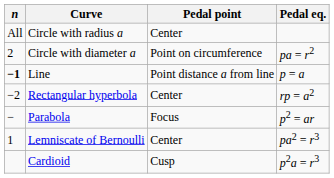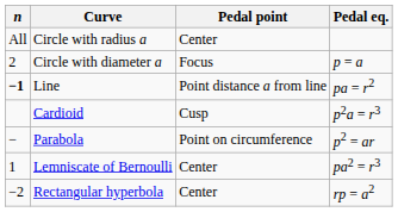 <table class="wikitable">
 <tr>
 <th><em>n</em></th>
 <th>Curve</th>
 <th>Pedal point</th>
 <th>Pedal eq.</th>
 </tr>
 <tr>
 <td>All</td>
 <td>Circle with radius <em>a</em></td>
 <td>Center</td>
 <td></td>
 </tr>
 <tr>
 <td>2</td>
 <td>Circle with diameter <em>a</em></td>
-<td>Point on circumference</td>
-<td><em>pa</em> = <em>r</em><sup>2</sup></td>
+<td>Focus</td>
+<td><em>p</em> = <em>a</em></td>
 </tr>
 <tr>
 <td><strong>−1</strong></td>
 <td>Line</td>
 <td>Point distance <em>a</em> from line</td>
-<td><em>p</em> = <em>a</em></td>
+<td><em>pa</em> = <em>r</em><sup>2</sup></td>
 </tr>
 <tr>
-<td>−2</td>
-<td><a href='#'>Rectangular hyperbola</a></td>
-<td>Center</td>
-<td><em>rp</em> = <em>a</em><sup>2</sup></td>
+<td></td>
+<td><a href='#'>Cardioid</a></td>
+<td>Cusp</td>
+<td><em>p</em><sup>2</sup><em>a</em> = <em>r</em><sup>3</sup></td>
 </tr>
 <tr>
 <td>−</td>
 <td><a href='#'>Parabola</a></td>
-<td>Focus</td>
+<td>Point on circumference</td>
 <td><em>p</em><sup>2</sup> = <em>ar</em></td>
 </tr>
 <tr>
 <td>1</td>
 <td><a href='#'>Lemniscate of Bernoulli</a></td>
 <td>Center</td>
 <td><em>pa</em><sup>2</sup> = <em>r</em><sup>3</sup></td>
 </tr>
 <tr>
-<td></td>
-<td><a href='#'>Cardioid</a></td>
-<td>Cusp</td>
-<td><em>p</em><sup>2</sup><em>a</em> = <em>r</em><sup>3</sup></td>
+<td>−2</td>
+<td><a href='#'>Rectangular hyperbola</a></td>
+<td>Center</td>
+<td><em>rp</em> = <em>a</em><sup>2</sup></td>
 </tr>
 </table>
